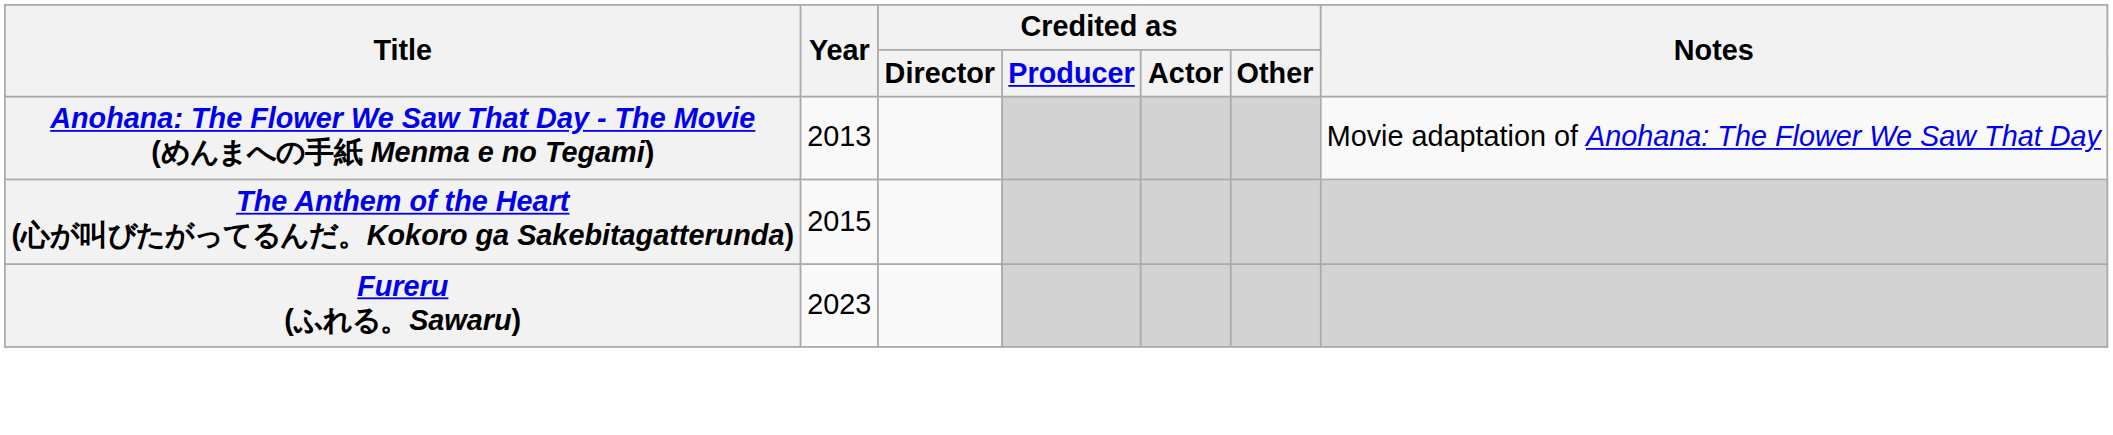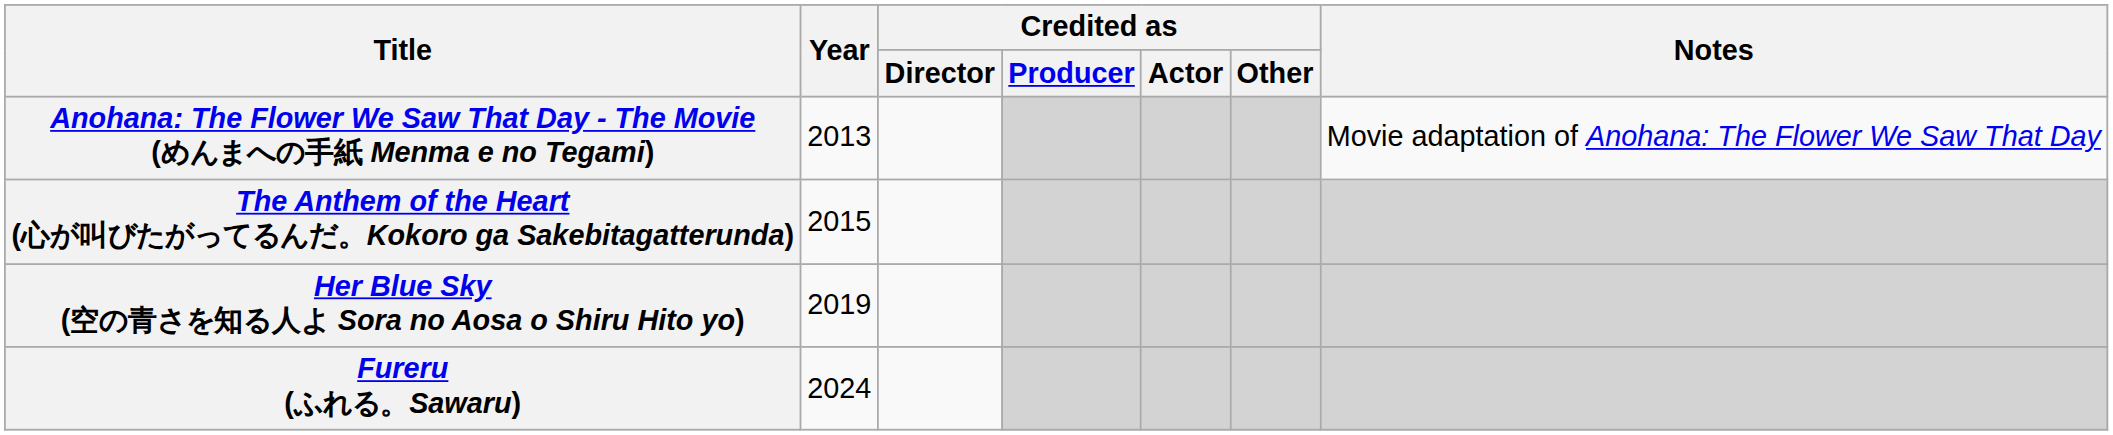 <table class="wikitable plainrowheaders sortable">
 <tr style="background:#ccc; text-align:center;">
 <th scope="col" rowspan="2">Title</th>
 <th scope="col" rowspan="2">Year</th>
 <th scope="col" colspan="4">Credited as</th>
 <th scope="col" rowspan="2">Notes</th>
 </tr>
 <tr>
 <th scope="col">Director</th>
 <th scope="col"><a href='#'>Producer</a></th>
 <th scope="col">Actor</th>
 <th scope="col">Other</th>
 </tr>
 <tr>
 <th scope=row><em><a href='#'>Anohana: The Flower We Saw That Day - The Movie</a></em><br>(めんまへの手紙 <em>Menma e no Tegami</em>)</th>
 <td style="text-align:center;">2013</td>
 <td></td>
 <td style="background:#d3d3d3;"></td>
 <td style="background:#d3d3d3;"></td>
 <td style="background:#d3d3d3;"></td>
 <td>Movie adaptation of <em><a href='#'>Anohana: The Flower We Saw That Day</a></em></td>
 </tr>
 <tr>
 <th scope=row><em><a href='#'>The Anthem of the Heart</a></em><br>(心が叫びたがってるんだ。<em>Kokoro ga Sakebitagatterunda</em>)</th>
 <td style="text-align:center;">2015</td>
 <td></td>
 <td style="background:#d3d3d3;"></td>
 <td style="background:#d3d3d3;"></td>
 <td style="background:#d3d3d3;"></td>
 <td style="background:#d3d3d3;"></td>
 </tr>
 <tr>
+<th scope=row><em><a href='#'>Her Blue Sky</a></em><br>(空の青さを知る人よ <em>Sora no Aosa o Shiru Hito yo</em>)</th>
+<td style="text-align:center;">2019</td>
+<td></td>
+<td style="background:#d3d3d3;"></td>
+<td style="background:#d3d3d3;"></td>
+<td style="background:#d3d3d3;"></td>
+<td style="background:#d3d3d3;"></td>
+</tr>
+<tr>
 <th scope=row><em><a href='#'>Fureru</a></em><br>(ふれる。<em>Sawaru</em>)</th>
-<td style="text-align:center;">2023</td>
+<td style="text-align:center;">2024</td>
 <td></td>
 <td style="background:#d3d3d3;"></td>
 <td style="background:#d3d3d3;"></td>
 <td style="background:#d3d3d3;"></td>
 <td style="background:#d3d3d3;"></td>
 </tr>
 </table>
